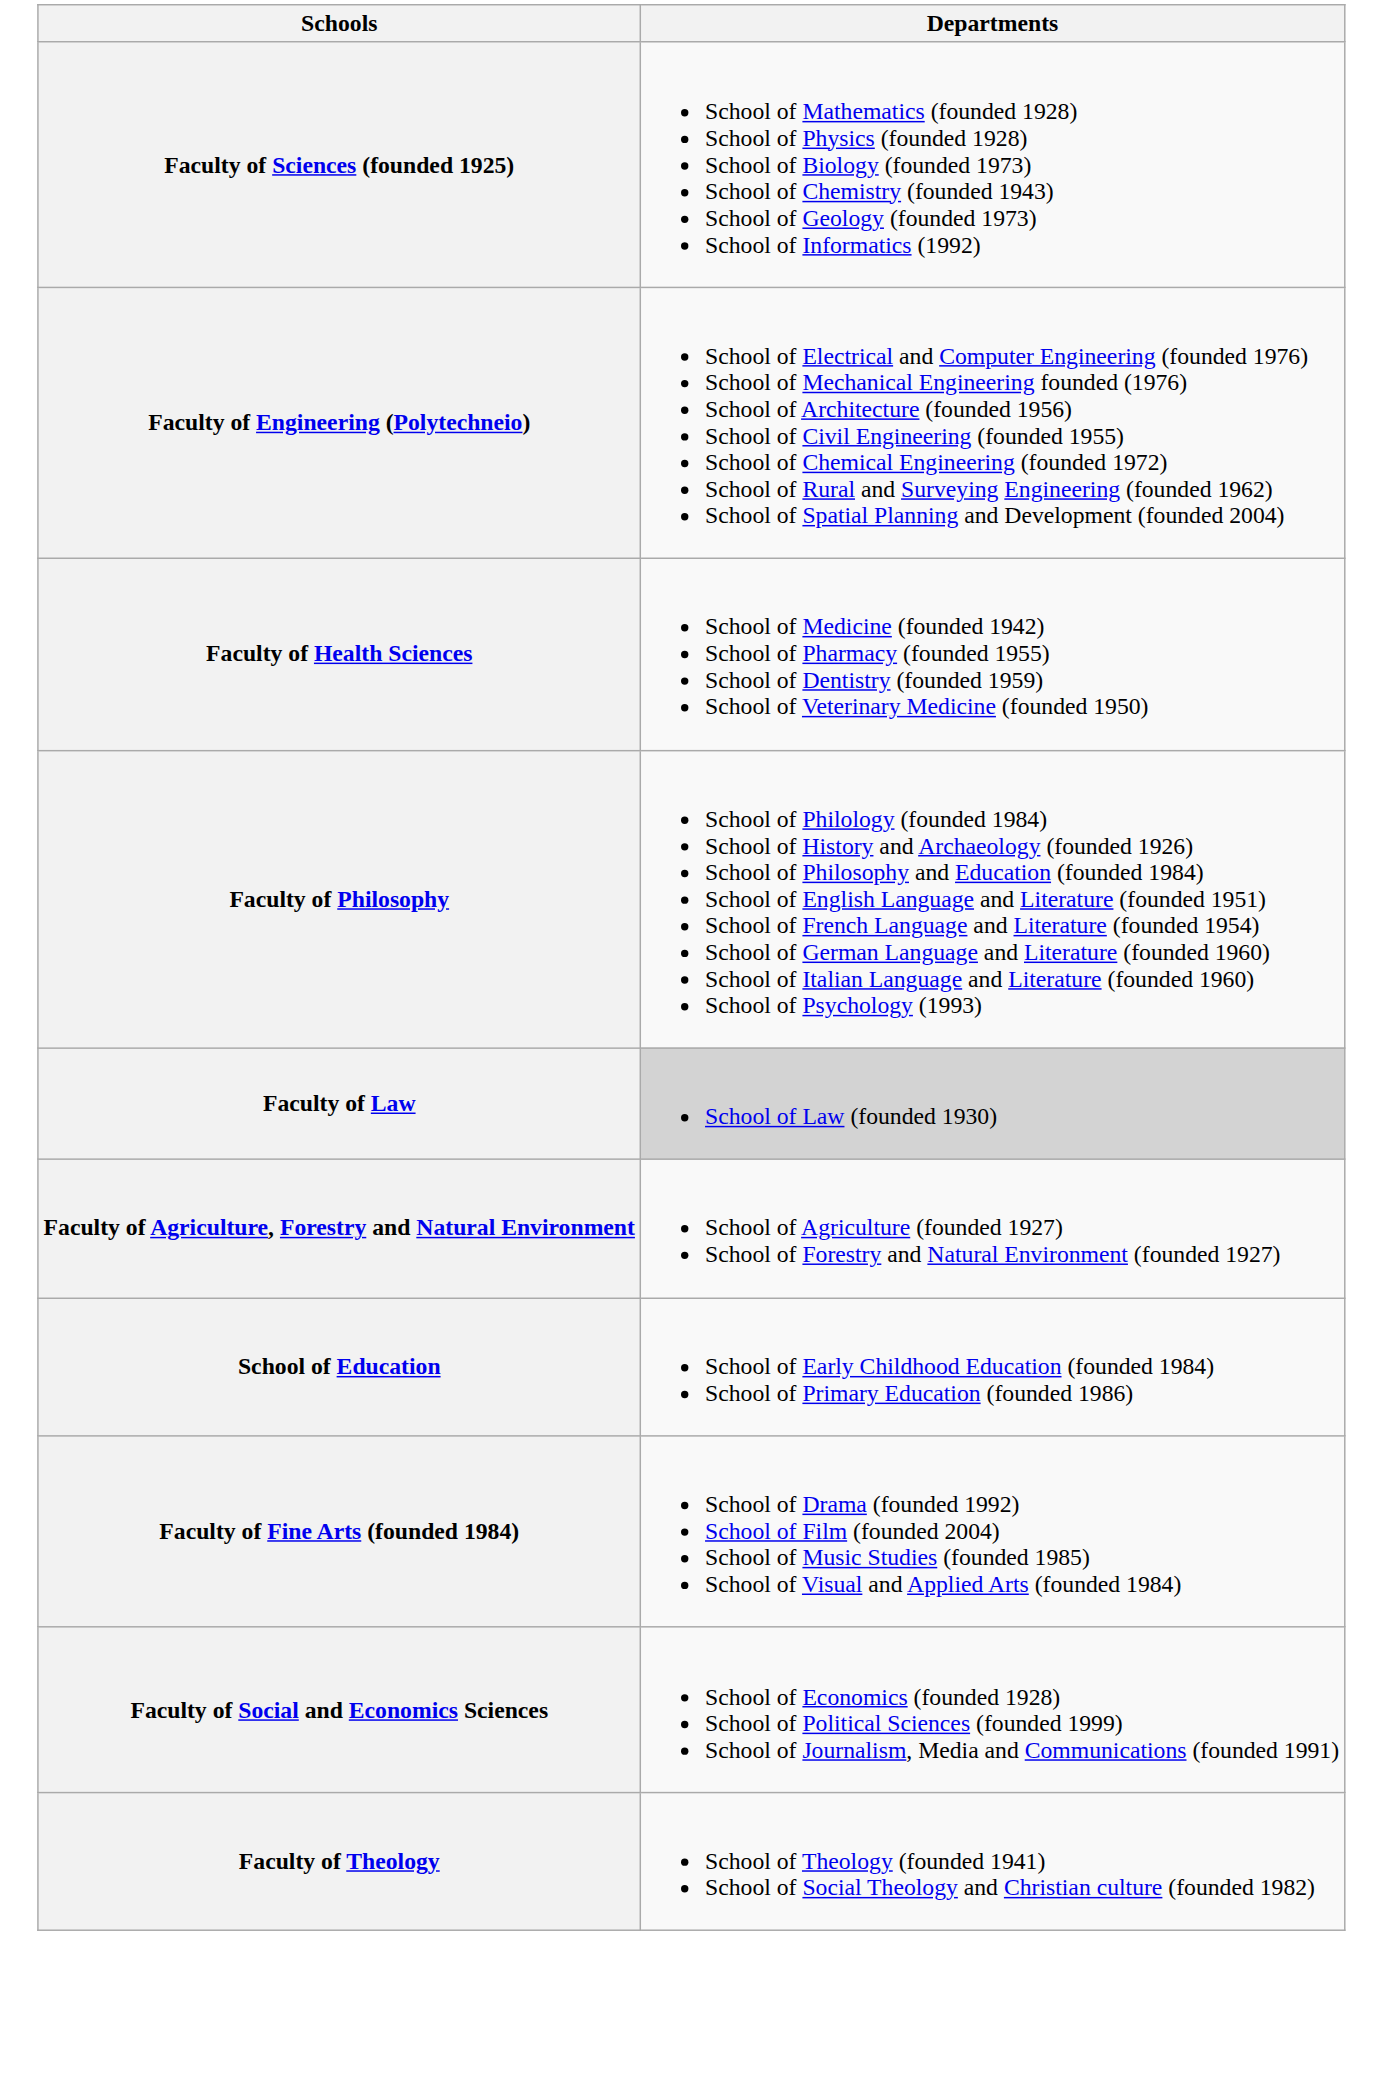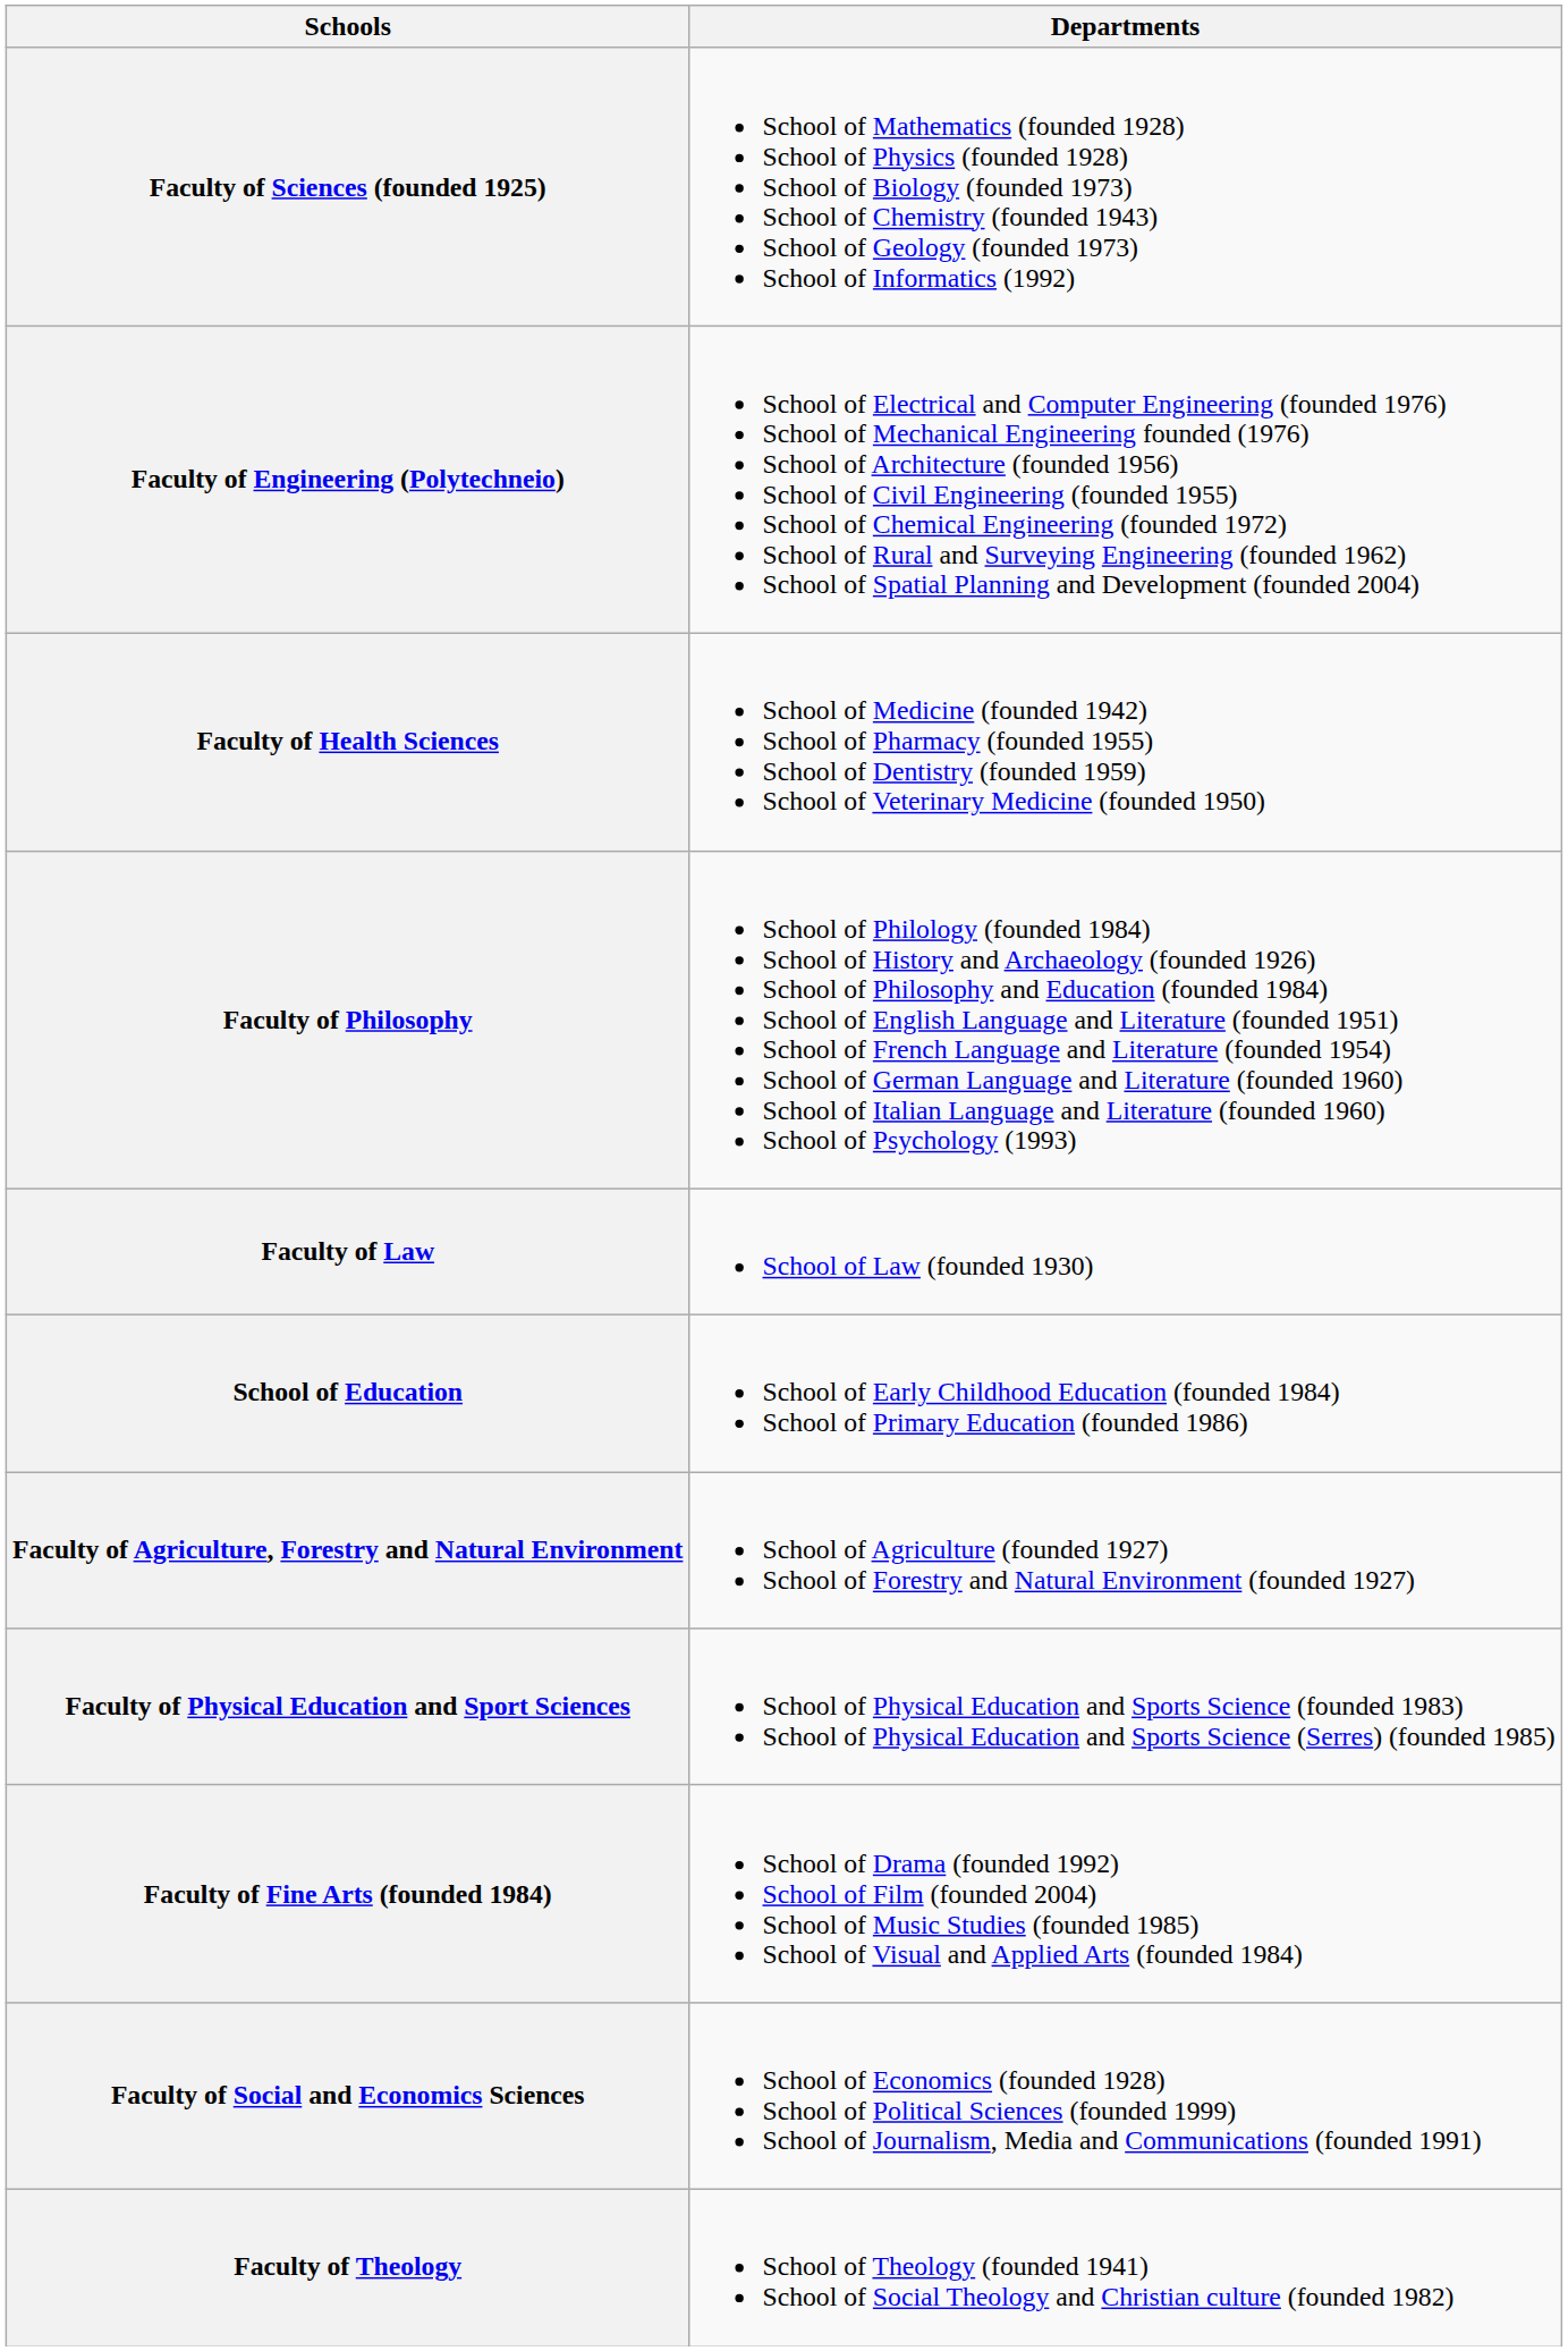 <table class="wikitable" style="margin: 1em auto;">
 <tr>
 <th>Schools</th>
 <th>Departments</th>
 </tr>
 <tr>
 <th>Faculty of <a href='#'>Sciences</a> (founded 1925)</th>
 <td><br><ul><li>School of <a href='#'>Mathematics</a> (founded 1928)</li><li>School of <a href='#'>Physics</a> (founded 1928)</li><li>School of <a href='#'>Biology</a> (founded 1973)</li><li>School of <a href='#'>Chemistry</a> (founded 1943)</li><li>School of <a href='#'>Geology</a> (founded 1973)</li><li>School of <a href='#'>Informatics</a> (1992)</li></ul></td>
 </tr>
 <tr>
 <th>Faculty of <a href='#'>Engineering</a> (<a href='#'>Polytechneio</a>)</th>
 <td><br><ul><li>School of <a href='#'>Electrical</a> and <a href='#'>Computer Engineering</a> (founded 1976)</li><li>School of <a href='#'>Mechanical Engineering</a> founded (1976)</li><li>School of <a href='#'>Architecture</a> (founded 1956)</li><li>School of <a href='#'>Civil Engineering</a> (founded 1955)</li><li>School of <a href='#'>Chemical Engineering</a> (founded 1972)</li><li>School of <a href='#'>Rural</a> and <a href='#'>Surveying</a> <a href='#'>Engineering</a> (founded 1962)</li><li>School of <a href='#'>Spatial Planning</a> and Development (founded 2004)</li></ul></td>
 </tr>
 <tr>
 <th>Faculty of <a href='#'>Health Sciences</a></th>
 <td><br><ul><li>School of <a href='#'>Medicine</a> (founded 1942)</li><li>School of <a href='#'>Pharmacy</a> (founded 1955)</li><li>School of <a href='#'>Dentistry</a> (founded 1959)</li><li>School of <a href='#'>Veterinary Medicine</a> (founded 1950)</li></ul></td>
 </tr>
 <tr>
 <th>Faculty of <a href='#'>Philosophy</a></th>
 <td><br><ul><li>School of <a href='#'>Philology</a> (founded 1984)</li><li>School of <a href='#'>History</a> and <a href='#'>Archaeology</a> (founded 1926)</li><li>School of <a href='#'>Philosophy</a> and <a href='#'>Education</a> (founded 1984)</li><li>School of <a href='#'>English Language</a> and <a href='#'>Literature</a> (founded 1951)</li><li>School of <a href='#'>French Language</a> and <a href='#'>Literature</a> (founded 1954)</li><li>School of <a href='#'>German Language</a> and <a href='#'>Literature</a> (founded 1960)</li><li>School of <a href='#'>Italian Language</a> and <a href='#'>Literature</a> (founded 1960)</li><li>School of <a href='#'>Psychology</a> (1993)</li></ul></td>
 </tr>
 <tr>
 <th>Faculty of <a href='#'>Law</a></th>
-<td style="background: lightgrey;"><br><ul><li><a href='#'>School of Law</a> (founded 1930)</li></ul></td>
+<td><br><ul><li><a href='#'>School of Law</a> (founded 1930)</li></ul></td>
+</tr>
+<tr>
+<th>School of <a href='#'>Education</a></th>
+<td><br><ul><li>School of <a href='#'>Early Childhood Education</a> (founded 1984)</li><li>School of <a href='#'>Primary Education</a> (founded 1986)</li></ul></td>
 </tr>
 <tr>
 <th>Faculty of <a href='#'>Agriculture</a>, <a href='#'>Forestry</a> and <a href='#'>Natural Environment</a></th>
 <td><br><ul><li>School of <a href='#'>Agriculture</a> (founded 1927)</li><li>School of <a href='#'>Forestry</a> and <a href='#'>Natural Environment</a> (founded 1927)</li></ul></td>
 </tr>
 <tr>
-<th>School of <a href='#'>Education</a></th>
-<td><br><ul><li>School of <a href='#'>Early Childhood Education</a> (founded 1984)</li><li>School of <a href='#'>Primary Education</a> (founded 1986)</li></ul></td>
+<th>Faculty of <a href='#'>Physical Education</a> and <a href='#'>Sport Sciences</a></th>
+<td><br><ul><li>School of <a href='#'>Physical Education</a> and <a href='#'>Sports Science</a> (founded 1983)</li><li>School of <a href='#'>Physical Education</a> and <a href='#'>Sports Science</a> (<a href='#'>Serres</a>) (founded 1985)</li></ul></td>
 </tr>
 <tr>
 <th>Faculty of <a href='#'>Fine Arts</a> (founded 1984)</th>
 <td><br><ul><li>School of <a href='#'>Drama</a> (founded 1992)</li><li><a href='#'>School of Film</a> (founded 2004)</li><li>School of <a href='#'>Music Studies</a> (founded 1985)</li><li>School of <a href='#'>Visual</a> and <a href='#'>Applied Arts</a> (founded 1984)</li></ul></td>
 </tr>
 <tr>
 <th>Faculty of <a href='#'>Social</a> and <a href='#'>Economics</a> Sciences</th>
 <td><br><ul><li>School of <a href='#'>Economics</a> (founded 1928)</li><li>School of <a href='#'>Political Sciences</a> (founded 1999)</li><li>School of <a href='#'>Journalism</a>, Media and <a href='#'>Communications</a> (founded 1991)</li></ul></td>
 </tr>
 <tr>
 <th>Faculty of <a href='#'>Theology</a></th>
 <td><br><ul><li>School of <a href='#'>Theology</a> (founded 1941)</li><li>School of <a href='#'>Social Theology</a> and <a href='#'>Christian culture</a> (founded 1982)</li></ul></td>
 </tr>
 </table>
